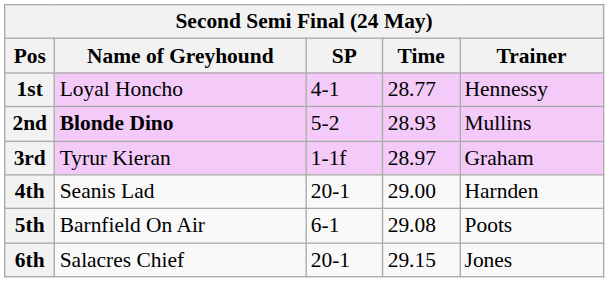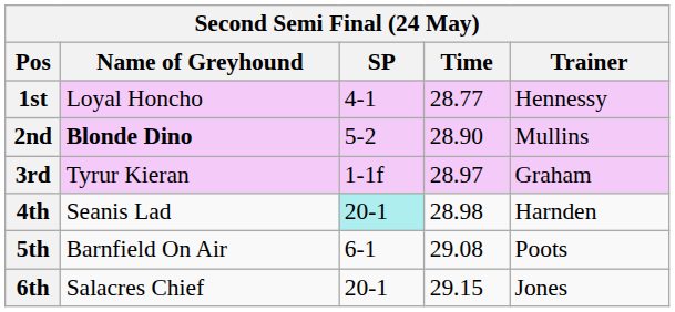 <table class="wikitable">
 <tr>
 <th colspan="6">Second Semi Final (24 May)</th>
 </tr>
 <tr>
 <th width=30>Pos</th>
 <th width=180>Name of Greyhound</th>
 <th width=50>SP</th>
 <th width=50>Time</th>
 <th width=100>Trainer</th>
 </tr>
 <tr style="background: #f4caf9;">
 <th>1st</th>
 <td>Loyal Honcho</td>
 <td>4-1</td>
 <td>28.77</td>
 <td>Hennessy</td>
 </tr>
 <tr style="background: #f4caf9;">
 <th>2nd</th>
 <td><strong>Blonde Dino</strong></td>
 <td>5-2</td>
-<td>28.93</td>
+<td>28.90</td>
 <td>Mullins</td>
 </tr>
 <tr style="background: #f4caf9;">
 <th>3rd</th>
 <td>Tyrur Kieran</td>
 <td>1-1f</td>
 <td>28.97</td>
 <td>Graham</td>
 </tr>
 <tr>
 <th>4th</th>
 <td>Seanis Lad</td>
-<td>20-1</td>
-<td>29.00</td>
+<td style="background: paleturquoise;">20-1</td>
+<td>28.98</td>
 <td>Harnden</td>
 </tr>
 <tr>
 <th>5th</th>
 <td>Barnfield On Air</td>
 <td>6-1</td>
 <td>29.08</td>
 <td>Poots</td>
 </tr>
 <tr>
 <th>6th</th>
 <td>Salacres Chief</td>
 <td>20-1</td>
 <td>29.15</td>
 <td>Jones</td>
 </tr>
 </table>
